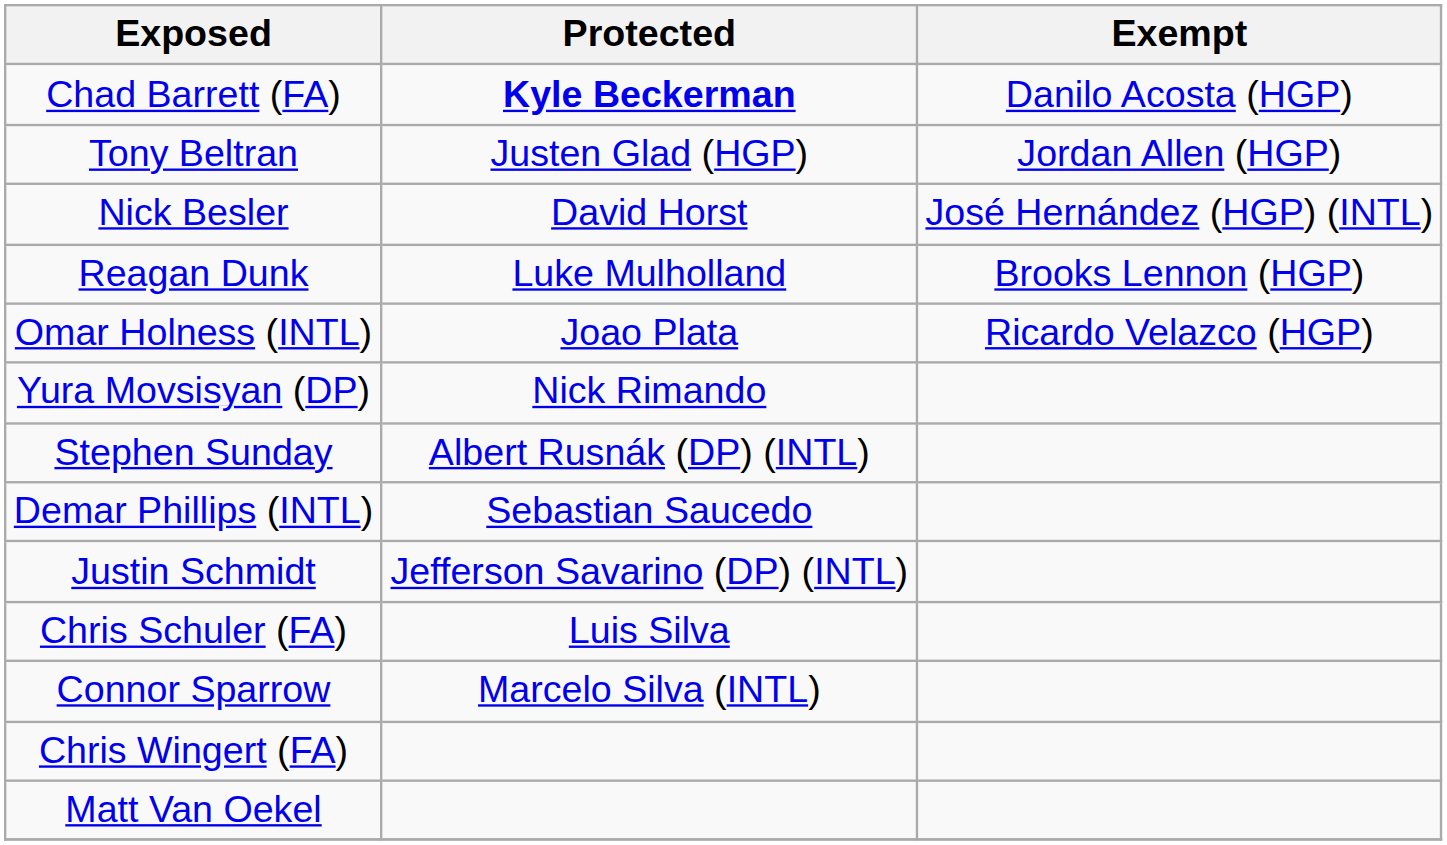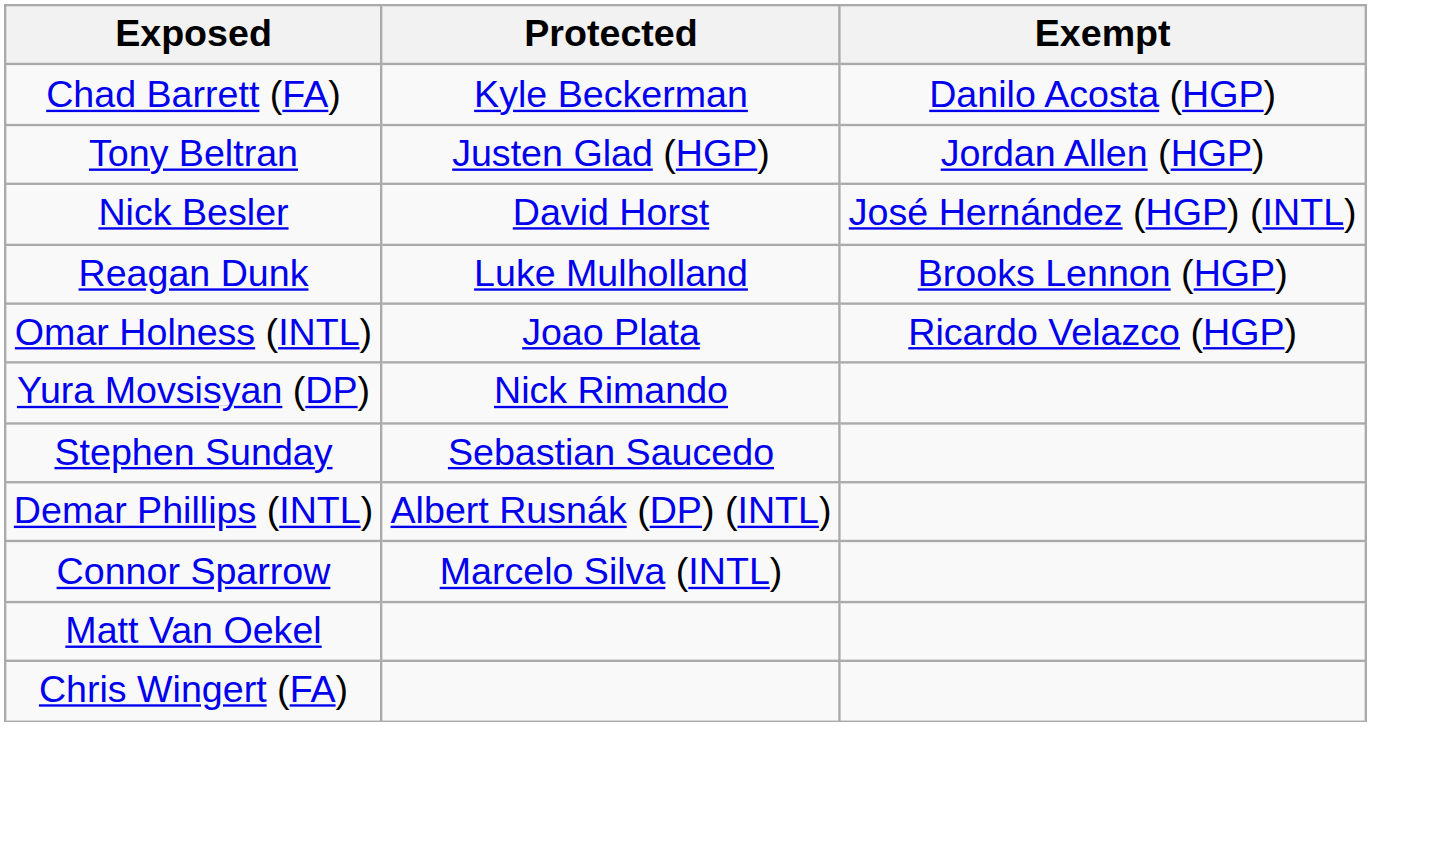 <table class="wikitable" style="text-align:center">
 <tr>
 <th>Exposed</th>
 <th>Protected</th>
 <th>Exempt</th>
 </tr>
 <tr>
 <td><a href='#'>Chad Barrett</a> (<a href='#'>FA</a>)</td>
-<td><strong><a href='#'>Kyle Beckerman</a></strong></td>
+<td><a href='#'>Kyle Beckerman</a></td>
 <td><a href='#'>Danilo Acosta</a> (<a href='#'>HGP</a>)</td>
 </tr>
 <tr>
 <td><a href='#'>Tony Beltran</a></td>
 <td><a href='#'>Justen Glad</a> (<a href='#'>HGP</a>)</td>
 <td><a href='#'>Jordan Allen</a> (<a href='#'>HGP</a>)</td>
 </tr>
 <tr>
 <td><a href='#'>Nick Besler</a></td>
 <td><a href='#'>David Horst</a></td>
 <td><a href='#'>José Hernández</a> (<a href='#'>HGP</a>) (<a href='#'>INTL</a>)</td>
 </tr>
 <tr>
 <td><a href='#'>Reagan Dunk</a></td>
 <td><a href='#'>Luke Mulholland</a></td>
 <td><a href='#'>Brooks Lennon</a> (<a href='#'>HGP</a>)</td>
 </tr>
 <tr>
 <td><a href='#'>Omar Holness</a> (<a href='#'>INTL</a>)</td>
 <td><a href='#'>Joao Plata</a></td>
 <td><a href='#'>Ricardo Velazco</a> (<a href='#'>HGP</a>)</td>
 </tr>
 <tr>
 <td><a href='#'>Yura Movsisyan</a> (<a href='#'>DP</a>)</td>
 <td><a href='#'>Nick Rimando</a></td>
 <td></td>
 </tr>
 <tr>
 <td><a href='#'>Stephen Sunday</a></td>
-<td><a href='#'>Albert Rusnák</a> (<a href='#'>DP</a>) (<a href='#'>INTL</a>)</td>
+<td><a href='#'>Sebastian Saucedo</a></td>
 <td></td>
 </tr>
 <tr>
 <td><a href='#'>Demar Phillips</a> (<a href='#'>INTL</a>)</td>
-<td><a href='#'>Sebastian Saucedo</a></td>
-<td></td>
-</tr>
-<tr>
-<td><a href='#'>Justin Schmidt</a></td>
-<td><a href='#'>Jefferson Savarino</a> (<a href='#'>DP</a>) (<a href='#'>INTL</a>)</td>
-<td></td>
-</tr>
-<tr>
-<td><a href='#'>Chris Schuler</a> (<a href='#'>FA</a>)</td>
-<td><a href='#'>Luis Silva</a></td>
+<td><a href='#'>Albert Rusnák</a> (<a href='#'>DP</a>) (<a href='#'>INTL</a>)</td>
 <td></td>
 </tr>
 <tr>
 <td><a href='#'>Connor Sparrow</a></td>
 <td><a href='#'>Marcelo Silva</a> (<a href='#'>INTL</a>)</td>
 <td></td>
 </tr>
 <tr>
-<td><a href='#'>Chris Wingert</a> (<a href='#'>FA</a>)</td>
+<td><a href='#'>Matt Van Oekel</a></td>
 <td></td>
 <td></td>
 </tr>
 <tr>
-<td><a href='#'>Matt Van Oekel</a></td>
+<td><a href='#'>Chris Wingert</a> (<a href='#'>FA</a>)</td>
 <td></td>
 <td></td>
 </tr>
 <tr>
 </tr>
 </table>
